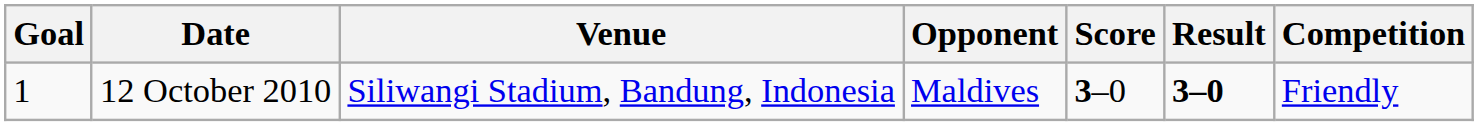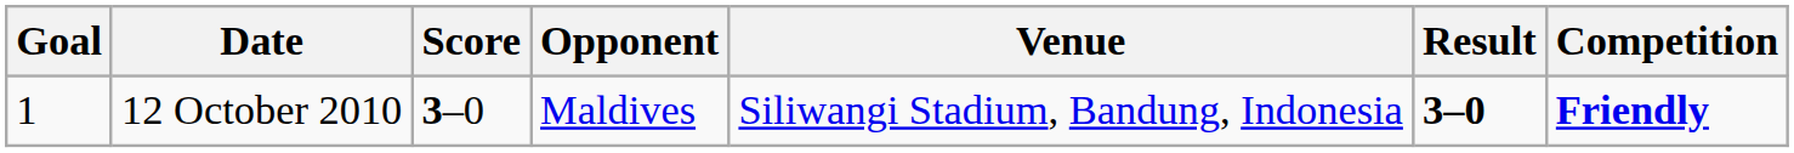 <table class="wikitable" style="font-size:90%">
 <tr>
 <th>Goal</th>
 <th>Date</th>
+<th>Score</th>
+<th>Opponent</th>
 <th>Venue</th>
-<th>Opponent</th>
-<th>Score</th>
 <th>Result</th>
 <th>Competition</th>
 </tr>
 <tr>
 <td>1</td>
 <td>12 October 2010</td>
+<td><strong>3</strong>–0</td>
+<td> <a href='#'>Maldives</a></td>
 <td><a href='#'>Siliwangi Stadium</a>, <a href='#'>Bandung</a>, <a href='#'>Indonesia</a></td>
-<td> <a href='#'>Maldives</a></td>
-<td><strong>3</strong>–0</td>
 <td><strong>3–0</strong></td>
-<td><a href='#'>Friendly</a></td>
+<td><strong><a href='#'>Friendly</a></strong></td>
 </tr>
 </table>
